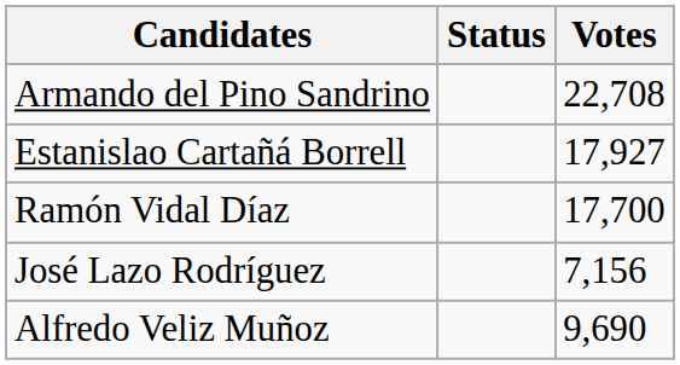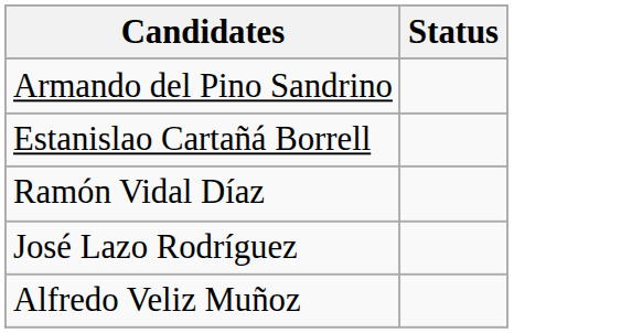 <table class="wikitable sortable">
 <tr>
 <th>Candidates</th>
 <th>Status</th>
-<th>Votes</th>
 </tr>
 <tr>
 <td><u>Armando del Pino Sandrino</u></td>
 <td></td>
-<td>22,708</td>
 </tr>
 <tr>
 <td><u>Estanislao Cartañá Borrell</u></td>
 <td></td>
-<td>17,927</td>
 </tr>
 <tr>
 <td>Ramón Vidal Díaz</td>
 <td></td>
-<td>17,700</td>
 </tr>
 <tr>
 <td>José Lazo Rodríguez</td>
 <td></td>
-<td>7,156</td>
 </tr>
 <tr>
 <td>Alfredo Veliz Muñoz</td>
 <td></td>
-<td>9,690</td>
 </tr>
 </table>
